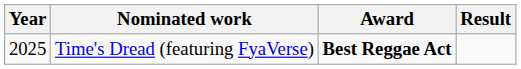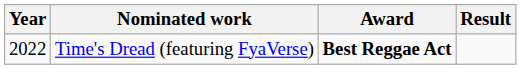 <table class="wikitable">
 <tr>
 <th>Year</th>
 <th>Nominated work</th>
 <th>Award</th>
 <th>Result</th>
 </tr>
 <tr>
-<td rowspan="1">2025</td>
+<td rowspan="1">2022</td>
 <td><a href='#'>Time's Dread</a> (featuring <a href='#'>FyaVerse</a>)</td>
 <td><strong>Best Reggae Act</strong></td>
 <td></td>
 </tr>
 </table>
